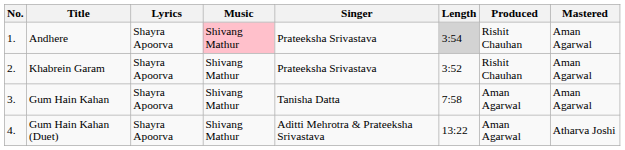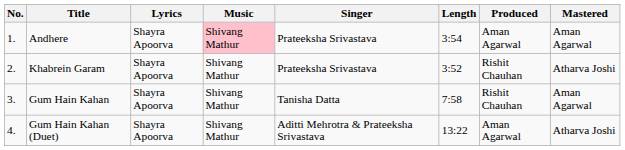 <table class="wikitable">
 <tr>
 <th>No.</th>
 <th>Title</th>
 <th>Lyrics</th>
 <th>Music</th>
 <th>Singer</th>
 <th>Length</th>
 <th>Produced</th>
 <th>Mastered</th>
 </tr>
 <tr>
 <td>1.</td>
 <td>Andhere</td>
 <td>Shayra Apoorva</td>
 <td style="background: pink;">Shivang Mathur</td>
 <td>Prateeksha Srivastava</td>
-<td style="background: lightgrey;">3:54</td>
-<td>Rishit Chauhan</td>
+<td>3:54</td>
+<td>Aman Agarwal</td>
 <td>Aman Agarwal</td>
 </tr>
 <tr>
 <td>2.</td>
 <td>Khabrein Garam</td>
 <td>Shayra Apoorva</td>
 <td>Shivang Mathur</td>
 <td>Prateeksha Srivastava</td>
 <td>3:52</td>
 <td>Rishit Chauhan</td>
-<td>Aman Agarwal</td>
+<td>Atharva Joshi</td>
 </tr>
 <tr>
 <td>3.</td>
 <td>Gum Hain Kahan</td>
 <td>Shayra Apoorva</td>
 <td>Shivang Mathur</td>
 <td>Tanisha Datta</td>
 <td>7:58</td>
-<td>Aman Agarwal</td>
+<td>Rishit Chauhan</td>
 <td>Aman Agarwal</td>
 </tr>
 <tr>
 <td>4.</td>
 <td>Gum Hain Kahan (Duet)</td>
 <td>Shayra Apoorva</td>
 <td>Shivang Mathur</td>
 <td>Aditti Mehrotra & Prateeksha Srivastava</td>
 <td>13:22</td>
 <td>Aman Agarwal</td>
 <td>Atharva Joshi</td>
 </tr>
 </table>
